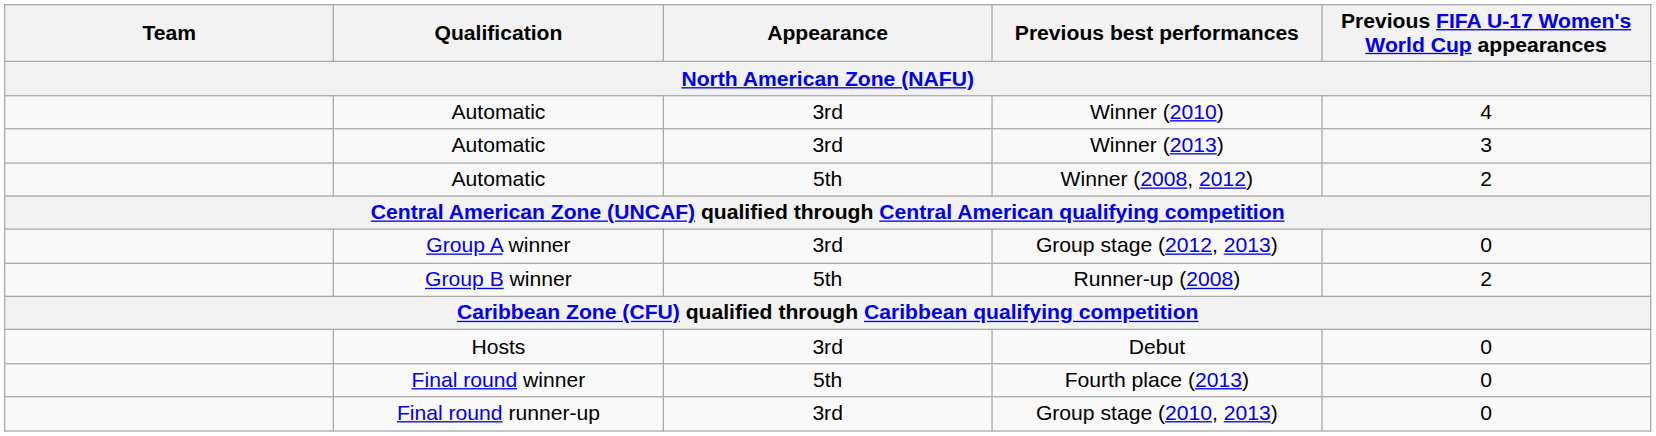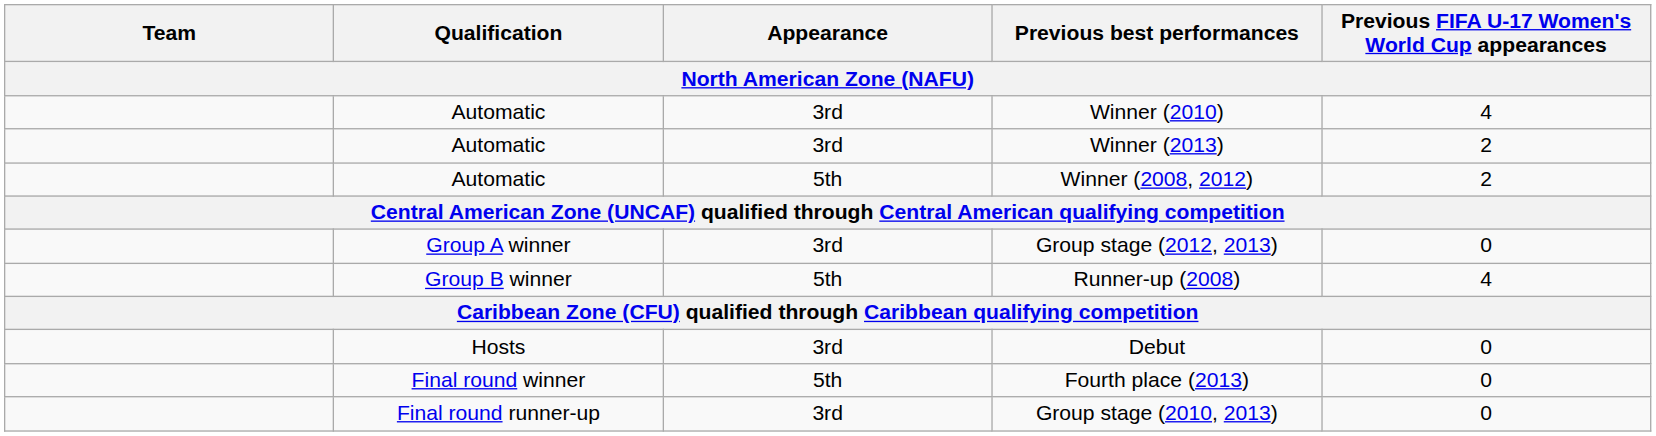 <table class="wikitable">
 <tr>
 <th width=20%>Team</th>
 <th width=20%>Qualification</th>
 <th width=20%>Appearance</th>
 <th width=20%>Previous best performances</th>
 <th width=20%>Previous <a href='#'>FIFA U-17 Women's World Cup</a> appearances</th>
 </tr>
 <tr>
 <th colspan=5><strong><a href='#'>North American Zone (NAFU)</a></strong></th>
 </tr>
 <tr>
 <td align=left></td>
 <td align=center>Automatic</td>
 <td align=center>3rd</td>
 <td align=center>Winner (<a href='#'>2010</a>)</td>
 <td align=center>4</td>
 </tr>
 <tr>
 <td align=left></td>
 <td align=center>Automatic</td>
 <td align=center>3rd</td>
 <td align=center>Winner (<a href='#'>2013</a>)</td>
-<td align=center>3</td>
+<td align=center>2</td>
 </tr>
 <tr>
 <td align=left></td>
 <td align=center>Automatic</td>
 <td align=center>5th</td>
 <td align=center>Winner (<a href='#'>2008</a>, <a href='#'>2012</a>)</td>
 <td align=center>2</td>
 </tr>
 <tr>
 <th colspan=5><strong><a href='#'>Central American Zone (UNCAF)</a> qualified through <a href='#'>Central American qualifying competition</a></strong></th>
 </tr>
 <tr>
 <td align=left></td>
 <td align=center><a href='#'>Group A</a> winner</td>
 <td align=center>3rd</td>
 <td align=center>Group stage (<a href='#'>2012</a>, <a href='#'>2013</a>)</td>
 <td align=center>0</td>
 </tr>
 <tr>
 <td align=left></td>
 <td align=center><a href='#'>Group B</a> winner</td>
 <td align=center>5th</td>
 <td align=center>Runner-up (<a href='#'>2008</a>)</td>
-<td align=center>2</td>
+<td align=center>4</td>
 </tr>
 <tr>
 <th colspan=5><strong><a href='#'>Caribbean Zone (CFU)</a> qualified through <a href='#'>Caribbean qualifying competition</a></strong></th>
 </tr>
 <tr>
 <td align=left></td>
 <td align=center>Hosts</td>
 <td align=center>3rd</td>
 <td align=center>Debut</td>
 <td align=center>0</td>
 </tr>
 <tr>
 <td align=left></td>
 <td align=center><a href='#'>Final round</a> winner</td>
 <td align=center>5th</td>
 <td align=center>Fourth place (<a href='#'>2013</a>)</td>
 <td align=center>0</td>
 </tr>
 <tr>
 <td align=left></td>
 <td align=center><a href='#'>Final round</a> runner-up</td>
 <td align=center>3rd</td>
 <td align=center>Group stage (<a href='#'>2010</a>, <a href='#'>2013</a>)</td>
 <td align=center>0</td>
 </tr>
 </table>
